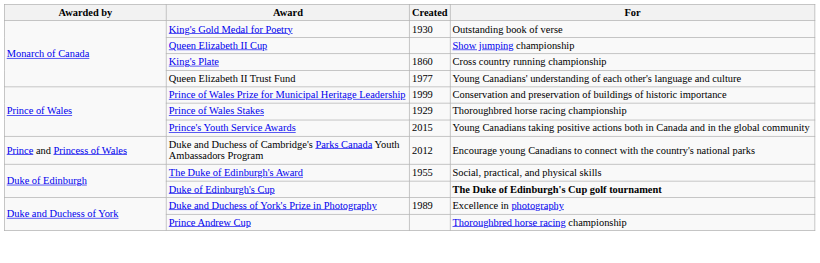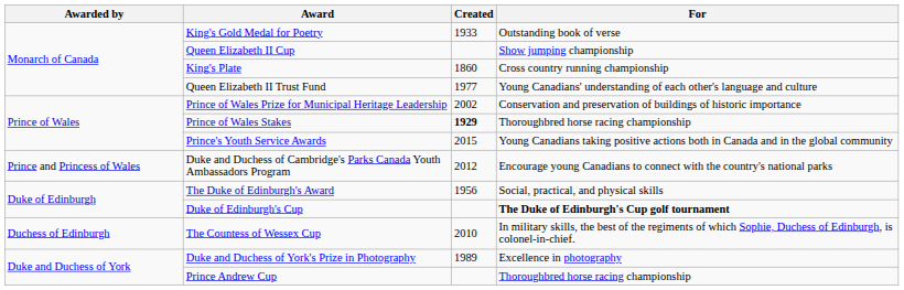 <table class="wikitable">
 <tr>
 <th width="20%">Awarded by</th>
 <th width="30%">Award</th>
 <th width="5%">Created</th>
 <th width="45%">For</th>
 </tr>
 <tr>
 <td rowspan="4"><a href='#'>Monarch of Canada</a></td>
 <td><a href='#'>King's Gold Medal for Poetry</a></td>
-<td>1930</td>
+<td>1933</td>
 <td>Outstanding book of verse</td>
 </tr>
 <tr>
 <td><a href='#'>Queen Elizabeth II Cup</a></td>
 <td></td>
 <td><a href='#'>Show jumping</a> championship</td>
 </tr>
 <tr>
 <td><a href='#'>King's Plate</a></td>
 <td>1860</td>
 <td>Cross country running championship</td>
 </tr>
 <tr>
 <td>Queen Elizabeth II Trust Fund</td>
 <td>1977</td>
 <td>Young Canadians' understanding of each other's language and culture</td>
 </tr>
 <tr>
 <td rowspan="3"><a href='#'>Prince of Wales</a></td>
 <td><a href='#'>Prince of Wales Prize for Municipal Heritage Leadership</a></td>
-<td>1999</td>
+<td>2002</td>
 <td>Conservation and preservation of buildings of historic importance</td>
 </tr>
 <tr>
 <td><a href='#'>Prince of Wales Stakes</a></td>
-<td>1929</td>
+<td><strong>1929</strong></td>
 <td>Thoroughbred horse racing championship</td>
 </tr>
 <tr>
 <td><a href='#'>Prince's Youth Service Awards</a></td>
 <td>2015</td>
 <td>Young Canadians taking positive actions both in Canada and in the global community</td>
 </tr>
 <tr>
 <td><a href='#'>Prince</a> and <a href='#'>Princess of Wales</a></td>
 <td>Duke and Duchess of Cambridge's <a href='#'>Parks Canada</a> Youth Ambassadors Program</td>
 <td>2012</td>
 <td>Encourage young Canadians to connect with the country's national parks</td>
 </tr>
 <tr>
 <td rowspan="2"><a href='#'>Duke of Edinburgh</a></td>
 <td><a href='#'>The Duke of Edinburgh's Award</a></td>
-<td>1955</td>
+<td>1956</td>
 <td>Social, practical, and physical skills</td>
 </tr>
 <tr>
 <td><a href='#'>Duke of Edinburgh's Cup</a></td>
 <td></td>
 <td><strong>The Duke of Edinburgh's Cup golf tournament</strong></td>
+</tr>
+<tr>
+<td><a href='#'>Duchess of Edinburgh</a></td>
+<td><a href='#'>The Countess of Wessex Cup</a></td>
+<td>2010</td>
+<td>In military skills, the best of the regiments of which <a href='#'>Sophie, Duchess of Edinburgh</a>, is colonel-in-chief.</td>
 </tr>
 <tr>
 <td rowspan="2"><a href='#'>Duke and Duchess of York</a></td>
 <td><a href='#'>Duke and Duchess of York's Prize in Photography</a></td>
 <td>1989</td>
 <td>Excellence in <a href='#'>photography</a></td>
 </tr>
 <tr>
 <td><a href='#'>Prince Andrew Cup</a></td>
 <td></td>
 <td><a href='#'>Thoroughbred horse racing</a> championship</td>
 </tr>
 </table>
